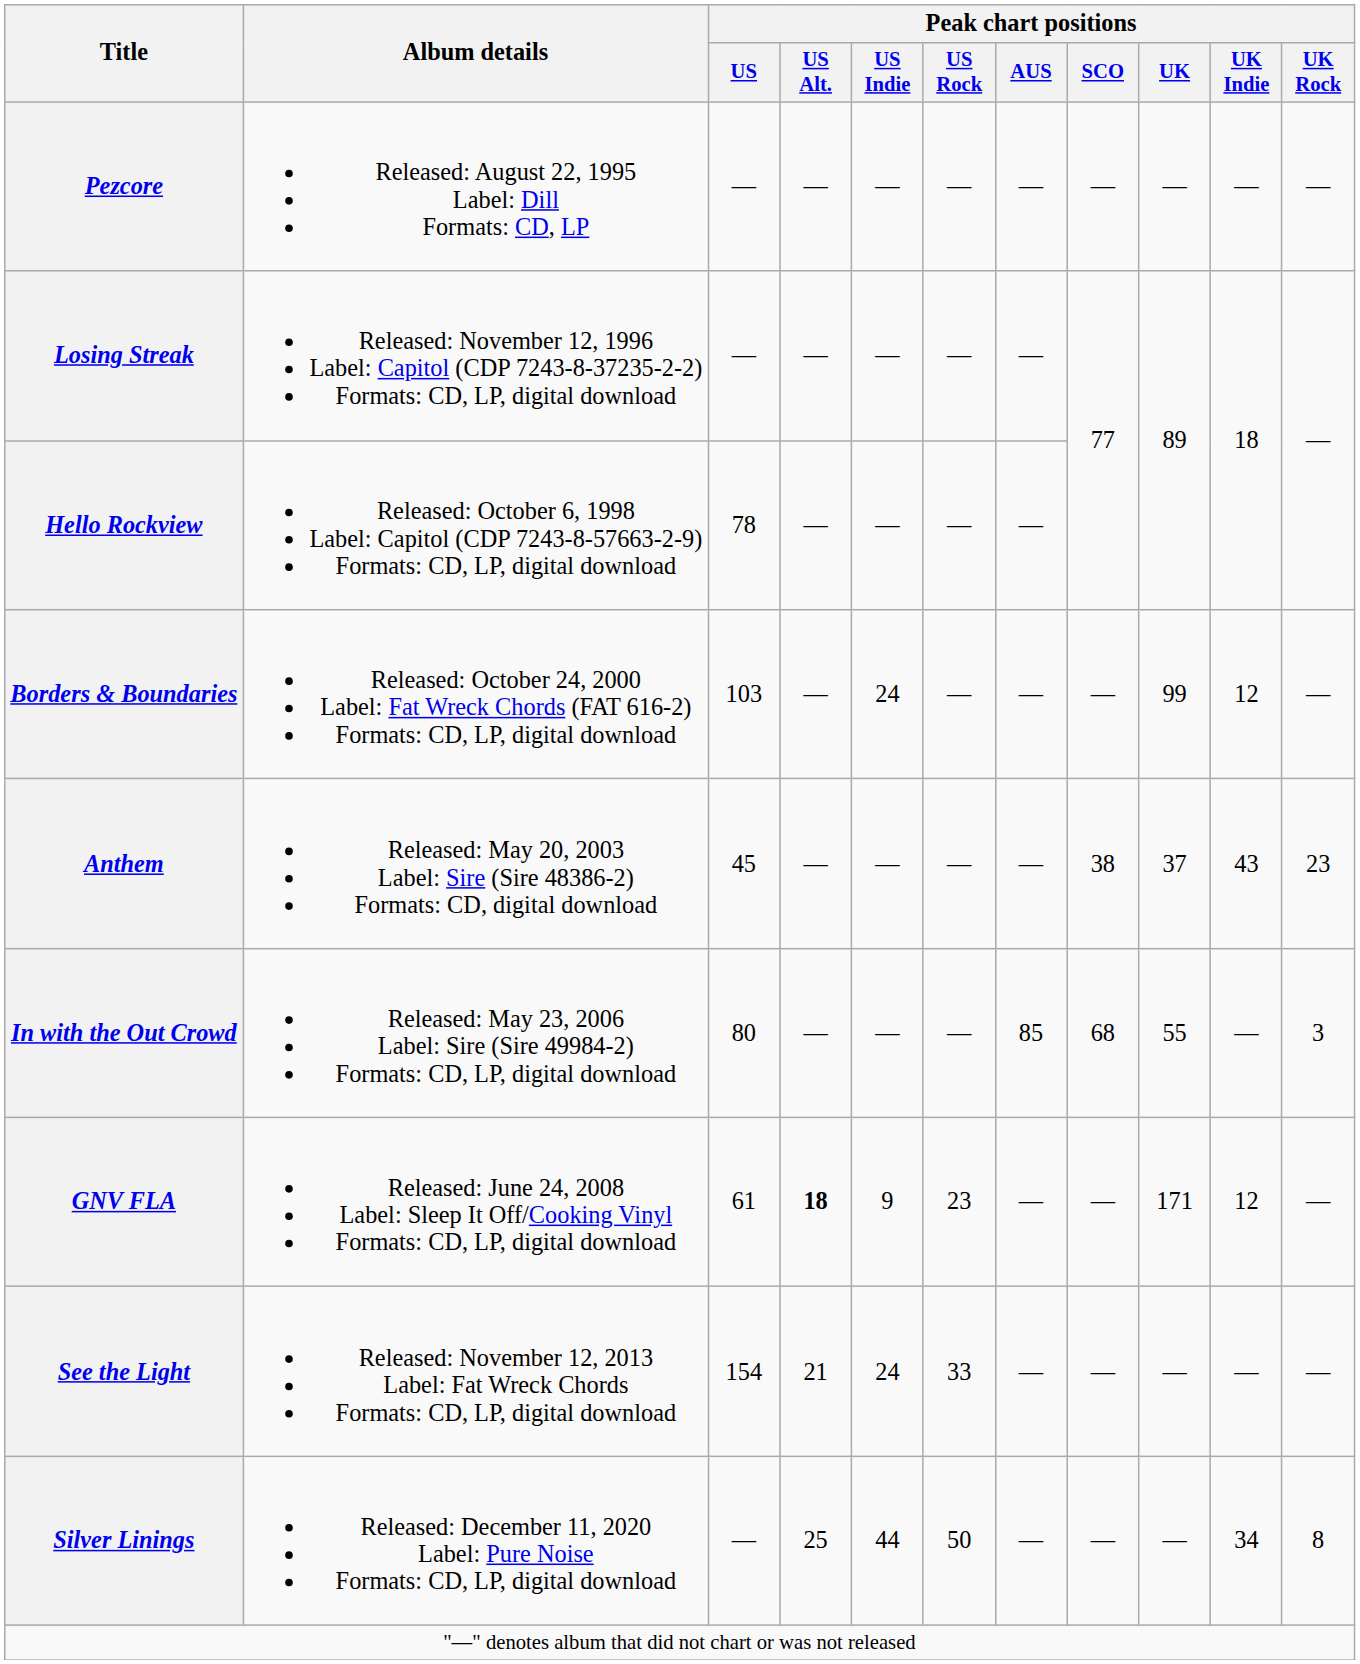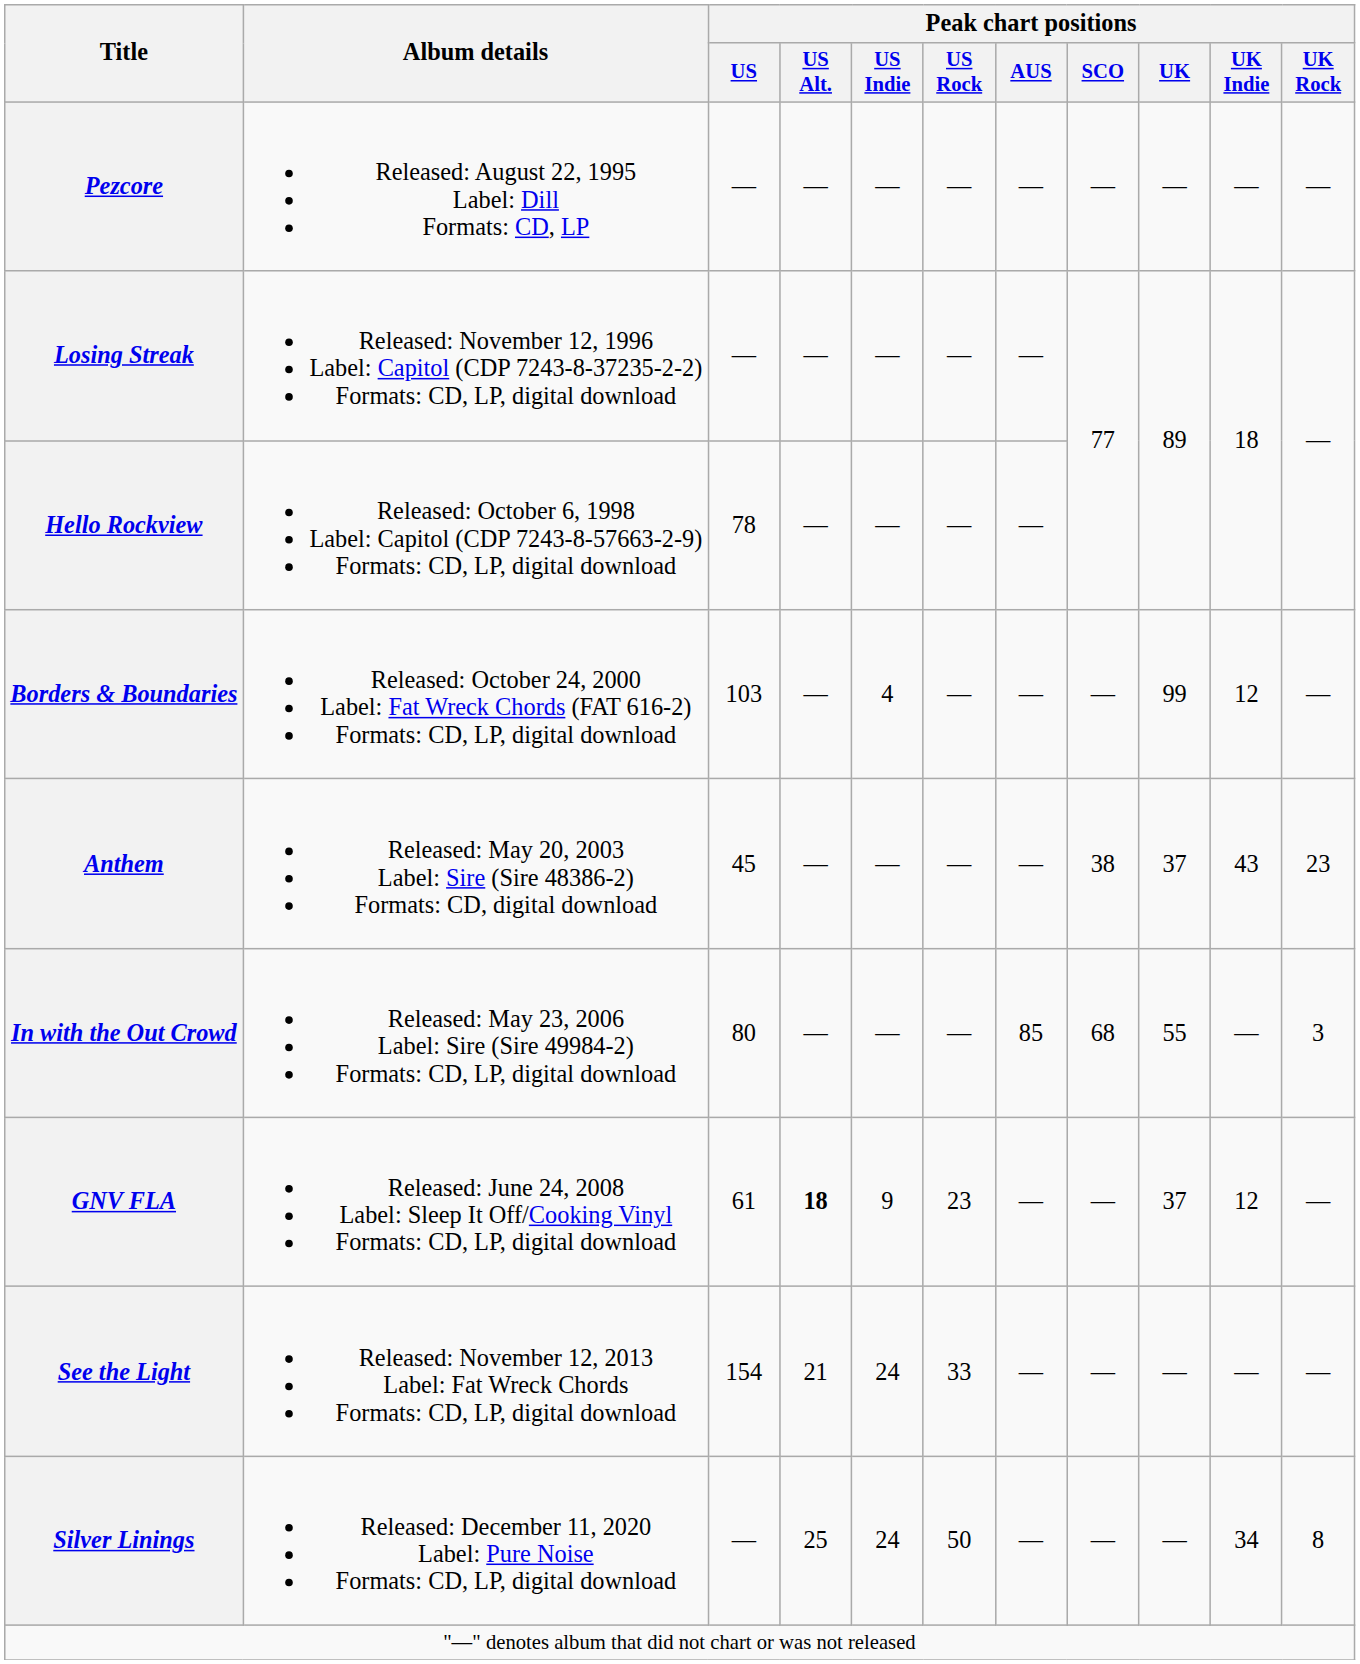 <table class="wikitable plainrowheaders" style="text-align:center;">
 <tr>
 <th scope="col" rowspan="2">Title</th>
 <th scope="col" rowspan="2">Album details</th>
 <th scope="col" colspan="9">Peak chart positions</th>
 </tr>
 <tr>
 <th scope="col" style="width:3em;font-size:85%;"><a href='#'>US</a><br></th>
 <th scope="col" style="width:3em;font-size:85%;"><a href='#'>US<br>Alt.</a><br></th>
 <th scope="col" style="width:3em;font-size:85%;"><a href='#'>US<br>Indie</a><br></th>
 <th scope="col" style="width:3em;font-size:85%;"><a href='#'>US<br>Rock</a><br></th>
 <th scope="col" style="width:3em;font-size:85%;"><a href='#'>AUS</a><br></th>
 <th scope="col" style="width:3em;font-size:85%;"><a href='#'>SCO</a><br></th>
 <th scope="col" style="width:3em;font-size:85%;"><a href='#'>UK</a><br></th>
 <th scope="col" style="width:3em;font-size:85%;"><a href='#'>UK<br>Indie</a><br></th>
 <th scope="col" style="width:3em;font-size:85%;"><a href='#'>UK<br>Rock</a><br></th>
 </tr>
 <tr>
 <th scope="row"><em><a href='#'>Pezcore</a></em></th>
 <td><br><ul><li>Released: August 22, 1995</li><li>Label: <a href='#'>Dill</a></li><li>Formats: <a href='#'>CD</a>, <a href='#'>LP</a></li></ul></td>
 <td>—</td>
 <td>—</td>
 <td>—</td>
 <td>—</td>
 <td>—</td>
 <td>—</td>
 <td>—</td>
 <td>—</td>
 <td>—</td>
 </tr>
 <tr>
 <th scope="row"><em><a href='#'>Losing Streak</a></em></th>
 <td><br><ul><li>Released: November 12, 1996</li><li>Label: <a href='#'>Capitol</a> (CDP 7243-8-37235-2-2)</li><li>Formats: CD, LP, digital download</li></ul></td>
 <td>—</td>
 <td>—</td>
 <td>—</td>
 <td>—</td>
 <td>—</td>
 <td rowspan="2">77</td>
 <td rowspan="2">89</td>
 <td rowspan="2">18</td>
 <td rowspan="2">—</td>
 </tr>
 <tr>
 <th scope="row"><em><a href='#'>Hello Rockview</a></em></th>
 <td><br><ul><li>Released: October 6, 1998</li><li>Label: Capitol (CDP 7243-8-57663-2-9)</li><li>Formats: CD, LP, digital download</li></ul></td>
 <td>78</td>
 <td>—</td>
 <td>—</td>
 <td>—</td>
 <td>—</td>
 </tr>
 <tr>
 <th scope="row"><em><a href='#'>Borders & Boundaries</a></em></th>
 <td><br><ul><li>Released: October 24, 2000</li><li>Label: <a href='#'>Fat Wreck Chords</a> (FAT 616-2)</li><li>Formats: CD, LP, digital download</li></ul></td>
 <td>103</td>
 <td>—</td>
-<td>24</td>
+<td>4</td>
 <td>—</td>
 <td>—</td>
 <td>—</td>
 <td>99</td>
 <td>12</td>
 <td>—</td>
 </tr>
 <tr>
 <th scope="row"><em><a href='#'>Anthem</a></em></th>
 <td><br><ul><li>Released: May 20, 2003</li><li>Label: <a href='#'>Sire</a> (Sire 48386-2)</li><li>Formats: CD, digital download</li></ul></td>
 <td>45</td>
 <td>—</td>
 <td>—</td>
 <td>—</td>
 <td>—</td>
 <td>38</td>
 <td>37</td>
 <td>43</td>
 <td>23</td>
 </tr>
 <tr>
 <th scope="row"><em><a href='#'>In with the Out Crowd</a></em></th>
 <td><br><ul><li>Released: May 23, 2006</li><li>Label: Sire (Sire 49984-2)</li><li>Formats: CD, LP, digital download</li></ul></td>
 <td>80</td>
 <td>—</td>
 <td>—</td>
 <td>—</td>
 <td>85</td>
 <td>68</td>
 <td>55</td>
 <td>—</td>
 <td>3</td>
 </tr>
 <tr>
 <th scope="row"><em><a href='#'>GNV FLA</a></em></th>
 <td><br><ul><li>Released: June 24, 2008</li><li>Label: Sleep It Off/<a href='#'>Cooking Vinyl</a></li><li>Formats: CD, LP, digital download</li></ul></td>
 <td>61</td>
 <td><strong>18</strong></td>
 <td>9</td>
 <td>23</td>
 <td>—</td>
 <td>—</td>
-<td>171</td>
+<td>37</td>
 <td>12</td>
 <td>—</td>
 </tr>
 <tr>
 <th scope="row"><em><a href='#'>See the Light</a></em></th>
 <td><br><ul><li>Released: November 12, 2013</li><li>Label: Fat Wreck Chords</li><li>Formats: CD, LP, digital download</li></ul></td>
 <td>154</td>
 <td>21</td>
 <td>24</td>
 <td>33</td>
 <td>—</td>
 <td>—</td>
 <td>—</td>
 <td>—</td>
 <td>—</td>
 </tr>
 <tr>
 <th scope="row"><em><a href='#'>Silver Linings</a></em></th>
 <td><br><ul><li>Released: December 11, 2020</li><li>Label: <a href='#'>Pure Noise</a></li><li>Formats: CD, LP, digital download</li></ul></td>
 <td>—</td>
 <td>25</td>
-<td>44</td>
+<td>24</td>
 <td>50</td>
 <td>—</td>
 <td>—</td>
 <td>—</td>
 <td>34</td>
 <td>8</td>
 </tr>
 <tr>
 <td colspan="18" style="text-align:center; font-size:85%;">"—" denotes album that did not chart or was not released</td>
 </tr>
 </table>
